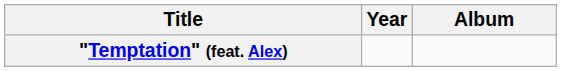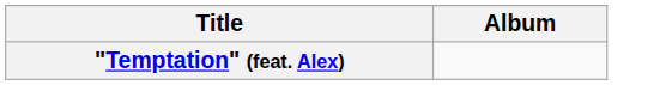 <table class="wikitable plainrowheaders" style="text-align:center;">
 <tr>
 <th scope="col" style="width:18em;">Title</th>
-<th scope="col">Year</th>
 <th scope="col" style="width:7em;">Album</th>
 </tr>
 <tr>
 <th scope="row">"<a href='#'>Temptation</a>" <small>(feat. <a href='#'>Alex</a>)</small></th>
 <td></td>
-<td></td>
 </tr>
 </table>
